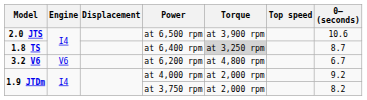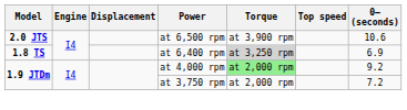 <table class="wikitable" style="text-align:center; font-size:90%;">
 <tr>
 <th>Model</th>
 <th>Engine</th>
 <th>Displacement</th>
 <th>Power</th>
 <th>Torque</th>
 <th>Top speed</th>
 <th>0–<br>(seconds)</th>
 </tr>
 <tr>
 <td><strong>2.0 <a href='#'>JTS</a></strong></td>
 <td rowspan="2"><a href='#'>I4</a></td>
 <td></td>
 <td> at 6,500 rpm</td>
 <td> at 3,900 rpm</td>
 <td></td>
 <td>10.6</td>
 </tr>
 <tr style=";">
 <td><strong>1.8 <a href='#'>TS</a></strong></td>
 <td></td>
 <td> at 6,400 rpm</td>
 <td style="background: lightgrey;"> at 3,250 rpm</td>
 <td></td>
-<td>8.7</td>
-</tr>
-<tr style=";">
-<td><strong>3.2 <a href='#'>V6</a></strong></td>
-<td><a href='#'>V6</a></td>
-<td></td>
-<td> at 6,200 rpm</td>
-<td> at 4,800 rpm</td>
-<td></td>
-<td>6.7</td>
+<td>6.9</td>
 </tr>
 <tr style=";">
 <td rowspan="2"><strong>1.9 <a href='#'>JTDm</a></strong></td>
 <td rowspan="2"><a href='#'>I4</a></td>
 <td rowspan="2"></td>
 <td> at 4,000 rpm</td>
-<td> at 2,000 rpm</td>
+<td style="background: lightgreen;"> at 2,000 rpm</td>
 <td></td>
 <td>9.2</td>
 </tr>
 <tr style=";">
 <td> at 3,750 rpm</td>
 <td> at 2,000 rpm</td>
 <td></td>
-<td>8.2</td>
+<td>7.2</td>
 </tr>
 </table>
